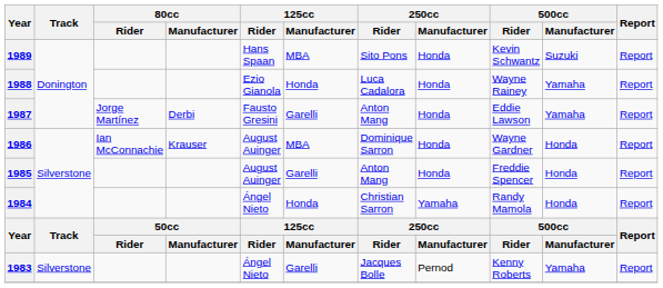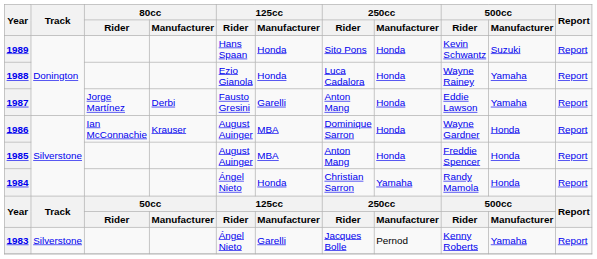 <table class="wikitable" style="font-size: 95%;">
 <tr>
 <th rowspan=2>Year</th>
 <th rowspan=2>Track</th>
 <th colspan=2>80cc</th>
 <th colspan=2>125cc</th>
 <th colspan=2>250cc</th>
 <th colspan=2>500cc</th>
 <th rowspan=2>Report</th>
 </tr>
 <tr>
 <th>Rider</th>
 <th>Manufacturer</th>
 <th>Rider</th>
 <th>Manufacturer</th>
 <th>Rider</th>
 <th>Manufacturer</th>
 <th>Rider</th>
 <th>Manufacturer</th>
 </tr>
 <tr>
 <th><a href='#'>1989</a></th>
 <td rowspan="3"><a href='#'>Donington</a></td>
 <td></td>
 <td></td>
 <td> <a href='#'>Hans Spaan</a></td>
-<td><a href='#'>MBA</a></td>
+<td><a href='#'>Honda</a></td>
 <td> <a href='#'>Sito Pons</a></td>
 <td><a href='#'>Honda</a></td>
 <td> <a href='#'>Kevin Schwantz</a></td>
 <td><a href='#'>Suzuki</a></td>
 <td><a href='#'>Report</a></td>
 </tr>
 <tr>
 <th><a href='#'>1988</a></th>
 <td></td>
 <td></td>
 <td> <a href='#'>Ezio Gianola</a></td>
 <td><a href='#'>Honda</a></td>
 <td> <a href='#'>Luca Cadalora</a></td>
 <td><a href='#'>Honda</a></td>
 <td> <a href='#'>Wayne Rainey</a></td>
 <td><a href='#'>Yamaha</a></td>
 <td><a href='#'>Report</a></td>
 </tr>
 <tr>
 <th><a href='#'>1987</a></th>
 <td> <a href='#'>Jorge Martínez</a></td>
 <td><a href='#'>Derbi</a></td>
 <td> <a href='#'>Fausto Gresini</a></td>
 <td><a href='#'>Garelli</a></td>
 <td> <a href='#'>Anton Mang</a></td>
 <td><a href='#'>Honda</a></td>
 <td> <a href='#'>Eddie Lawson</a></td>
 <td><a href='#'>Yamaha</a></td>
 <td><a href='#'>Report</a></td>
 </tr>
 <tr>
 <th><a href='#'>1986</a></th>
 <td rowspan="3"><a href='#'>Silverstone</a></td>
 <td> <a href='#'>Ian McConnachie</a></td>
 <td><a href='#'>Krauser</a></td>
 <td> <a href='#'>August Auinger</a></td>
 <td><a href='#'>MBA</a></td>
 <td> <a href='#'>Dominique Sarron</a></td>
 <td><a href='#'>Honda</a></td>
 <td> <a href='#'>Wayne Gardner</a></td>
 <td><a href='#'>Honda</a></td>
 <td><a href='#'>Report</a></td>
 </tr>
 <tr>
 <th><a href='#'>1985</a></th>
 <td></td>
 <td></td>
 <td> <a href='#'>August Auinger</a></td>
-<td><a href='#'>Garelli</a></td>
+<td><a href='#'>MBA</a></td>
 <td> <a href='#'>Anton Mang</a></td>
 <td><a href='#'>Honda</a></td>
 <td> <a href='#'>Freddie Spencer</a></td>
 <td><a href='#'>Honda</a></td>
 <td><a href='#'>Report</a></td>
 </tr>
 <tr>
 <th><a href='#'>1984</a></th>
 <td></td>
 <td></td>
 <td> <a href='#'>Ángel Nieto</a></td>
 <td><a href='#'>Honda</a></td>
 <td> <a href='#'>Christian Sarron</a></td>
 <td><a href='#'>Yamaha</a></td>
 <td> <a href='#'>Randy Mamola</a></td>
 <td><a href='#'>Honda</a></td>
 <td><a href='#'>Report</a></td>
 </tr>
 <tr>
 <th rowspan=2>Year</th>
 <th rowspan=2>Track</th>
 <th colspan=2>50cc</th>
 <th colspan=2>125cc</th>
 <th colspan=2>250cc</th>
 <th colspan=2>500cc</th>
 <th rowspan=2>Report</th>
 </tr>
 <tr>
 <th>Rider</th>
 <th>Manufacturer</th>
 <th>Rider</th>
 <th>Manufacturer</th>
 <th>Rider</th>
 <th>Manufacturer</th>
 <th>Rider</th>
 <th>Manufacturer</th>
 </tr>
 <tr>
 <th><a href='#'>1983</a></th>
 <td><a href='#'>Silverstone</a></td>
 <td></td>
 <td></td>
 <td> <a href='#'>Ángel Nieto</a></td>
 <td><a href='#'>Garelli</a></td>
 <td> <a href='#'>Jacques Bolle</a></td>
 <td>Pernod</td>
 <td> <a href='#'>Kenny Roberts</a></td>
 <td><a href='#'>Yamaha</a></td>
 <td><a href='#'>Report</a></td>
 </tr>
 <tr>
 </tr>
 </table>
